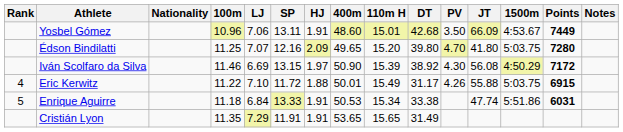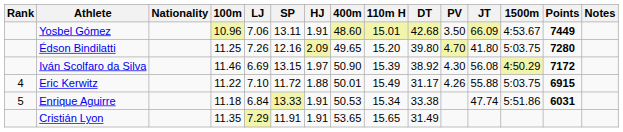 <table class="wikitable sortable" style=" text-align:center;font-size:95%">
 <tr>
 <th>Rank</th>
 <th>Athlete</th>
 <th>Nationality</th>
 <th>100m</th>
 <th>LJ</th>
 <th>SP</th>
 <th>HJ</th>
 <th>400m</th>
 <th>110m H</th>
 <th>DT</th>
 <th>PV</th>
 <th>JT</th>
 <th>1500m</th>
 <th>Points</th>
 <th>Notes</th>
 </tr>
 <tr>
 <td></td>
 <td align=left><a href='#'>Yosbel Gómez</a></td>
 <td align=left></td>
 <td bgcolor=#F2F5A9>10.96</td>
 <td>7.06</td>
 <td>13.11</td>
 <td>1.91</td>
 <td bgcolor=#F2F5A9>48.60</td>
 <td bgcolor=#F2F5A9>15.01</td>
 <td bgcolor=#F2F5A9>42.68</td>
 <td>3.50</td>
 <td bgcolor=#F2F5A9>66.09</td>
 <td>4:53.67</td>
 <td><strong>7449</strong></td>
 <td></td>
 </tr>
 <tr>
 <td></td>
 <td align=left><a href='#'>Édson Bindilatti</a></td>
 <td align=left></td>
 <td>11.25</td>
-<td>7.07</td>
+<td>7.26</td>
 <td>12.16</td>
 <td bgcolor=#F2F5A9>2.09</td>
 <td>49.65</td>
 <td>15.20</td>
 <td>39.80</td>
 <td bgcolor=#F2F5A9>4.70</td>
 <td>41.80</td>
 <td>5:03.75</td>
 <td><strong>7280</strong></td>
 <td></td>
 </tr>
 <tr>
 <td></td>
 <td align=left><a href='#'>Iván Scolfaro da Silva</a></td>
 <td align=left></td>
 <td>11.46</td>
 <td>6.69</td>
 <td>13.15</td>
 <td>1.97</td>
 <td>50.90</td>
 <td>15.39</td>
 <td>38.92</td>
 <td>4.30</td>
 <td>56.08</td>
 <td bgcolor=#F2F5A9>4:50.29</td>
 <td><strong>7172</strong></td>
 <td></td>
 </tr>
 <tr>
 <td>4</td>
 <td align=left><a href='#'>Eric Kerwitz</a></td>
 <td align=left></td>
 <td>11.22</td>
 <td>7.10</td>
 <td>11.72</td>
 <td>1.88</td>
 <td>50.01</td>
 <td>15.49</td>
 <td>31.17</td>
 <td>4.26</td>
 <td>55.88</td>
 <td>5:03.75</td>
 <td><strong>6915</strong></td>
 <td></td>
 </tr>
 <tr>
 <td>5</td>
 <td align=left><a href='#'>Enrique Aguirre</a></td>
 <td align=left></td>
 <td>11.18</td>
 <td>6.84</td>
 <td bgcolor=#F2F5A9>13.33</td>
 <td>1.91</td>
 <td>50.53</td>
 <td>15.34</td>
 <td>33.38</td>
 <td></td>
 <td>47.74</td>
 <td>5:51.86</td>
 <td><strong>6031</strong></td>
 <td></td>
 </tr>
 <tr>
 <td></td>
 <td align=left><a href='#'>Cristián Lyon</a></td>
 <td align=left></td>
 <td>11.35</td>
 <td bgcolor=#F2F5A9>7.29</td>
 <td>11.91</td>
 <td>1.91</td>
 <td>53.65</td>
 <td>15.65</td>
 <td>31.49</td>
 <td></td>
 <td></td>
 <td></td>
 <td><strong></strong></td>
 <td></td>
 </tr>
 </table>
